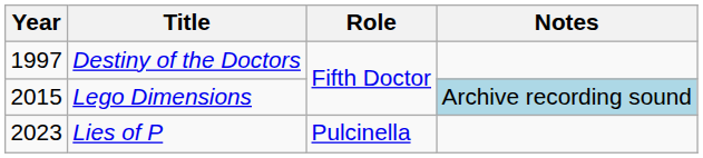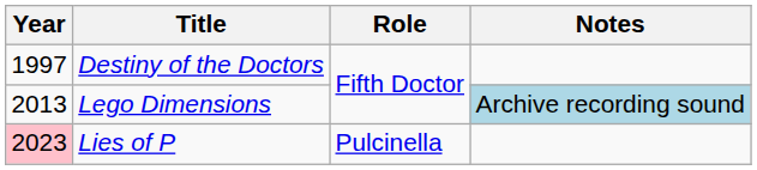 <table class="wikitable sortable">
 <tr>
 <th>Year</th>
 <th>Title</th>
 <th>Role</th>
 <th class="unsortable">Notes</th>
 </tr>
 <tr>
 <td>1997</td>
 <td><em><a href='#'>Destiny of the Doctors</a></em></td>
 <td rowspan="2"><a href='#'>Fifth Doctor</a></td>
 <td></td>
 </tr>
 <tr>
-<td>2015</td>
+<td>2013</td>
 <td><em><a href='#'>Lego Dimensions</a></em></td>
 <td style="background: lightblue;">Archive recording sound</td>
 </tr>
 <tr>
-<td>2023</td>
+<td style="background: pink;">2023</td>
 <td><em><a href='#'>Lies of P</a></em></td>
 <td><a href='#'>Pulcinella</a></td>
 </tr>
 </table>
